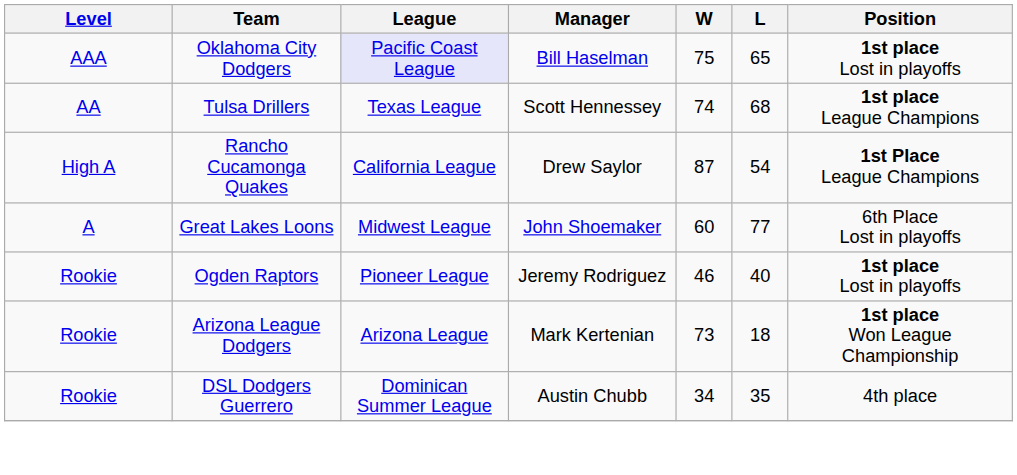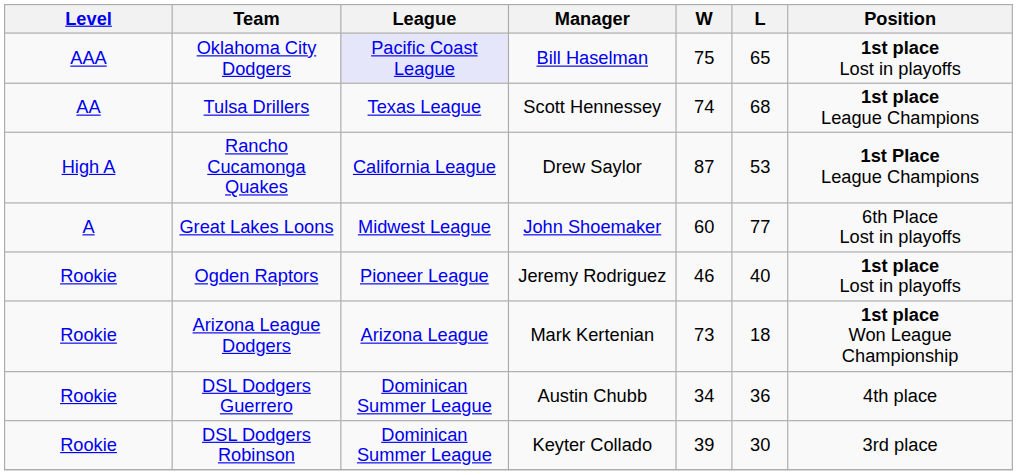 <table class="wikitable" style="width:70%; text-align:center;">
 <tr>
 <th style="width:15%;"><a href='#'>Level</a></th>
 <th style="width:15%;">Team</th>
 <th style="width:15%;">League</th>
 <th style="width:15%;">Manager</th>
 <th style="width:5%;">W</th>
 <th style="width:5%;">L</th>
 <th style="width:20%;">Position</th>
 </tr>
 <tr>
 <td><a href='#'>AAA</a></td>
 <td><a href='#'>Oklahoma City Dodgers</a></td>
 <td style="background: lavender;"><a href='#'>Pacific Coast League</a></td>
 <td><a href='#'>Bill Haselman</a></td>
 <td>75</td>
 <td>65</td>
 <td><strong>1st place</strong> <br>Lost in playoffs</td>
 </tr>
 <tr>
 <td><a href='#'>AA</a></td>
 <td><a href='#'>Tulsa Drillers</a></td>
 <td><a href='#'>Texas League</a></td>
 <td>Scott Hennessey</td>
 <td>74</td>
 <td>68</td>
 <td><strong>1st place</strong>  <br>League Champions</td>
 </tr>
 <tr>
 <td><a href='#'>High A</a></td>
 <td><a href='#'>Rancho Cucamonga Quakes</a></td>
 <td><a href='#'>California League</a></td>
 <td>Drew Saylor</td>
 <td>87</td>
-<td>54</td>
+<td>53</td>
 <td><strong>1st Place</strong><br> League Champions</td>
 </tr>
 <tr>
 <td><a href='#'>A</a></td>
 <td><a href='#'>Great Lakes Loons</a></td>
 <td><a href='#'>Midwest League</a></td>
 <td><a href='#'>John Shoemaker</a></td>
 <td>60</td>
 <td>77</td>
 <td>6th Place<br> Lost in playoffs</td>
 </tr>
 <tr>
 <td><a href='#'>Rookie</a></td>
 <td><a href='#'>Ogden Raptors</a></td>
 <td><a href='#'>Pioneer League</a></td>
 <td>Jeremy Rodriguez</td>
 <td>46</td>
 <td>40</td>
 <td><strong>1st place</strong><br>  Lost in playoffs</td>
 </tr>
 <tr>
 <td><a href='#'>Rookie</a></td>
 <td><a href='#'>Arizona League Dodgers</a></td>
 <td><a href='#'>Arizona League</a></td>
 <td>Mark Kertenian</td>
 <td>73</td>
 <td>18</td>
 <td><strong>1st place</strong><br> Won League Championship</td>
 </tr>
 <tr>
 <td><a href='#'>Rookie</a></td>
 <td><a href='#'>DSL Dodgers Guerrero</a></td>
 <td><a href='#'>Dominican Summer League</a></td>
 <td>Austin Chubb</td>
 <td>34</td>
-<td>35</td>
+<td>36</td>
 <td>4th place</td>
+</tr>
+<tr>
+<td><a href='#'>Rookie</a></td>
+<td><a href='#'>DSL Dodgers Robinson</a></td>
+<td><a href='#'>Dominican Summer League</a></td>
+<td>Keyter Collado</td>
+<td>39</td>
+<td>30</td>
+<td>3rd place</td>
 </tr>
 <tr>
 </tr>
 </table>
